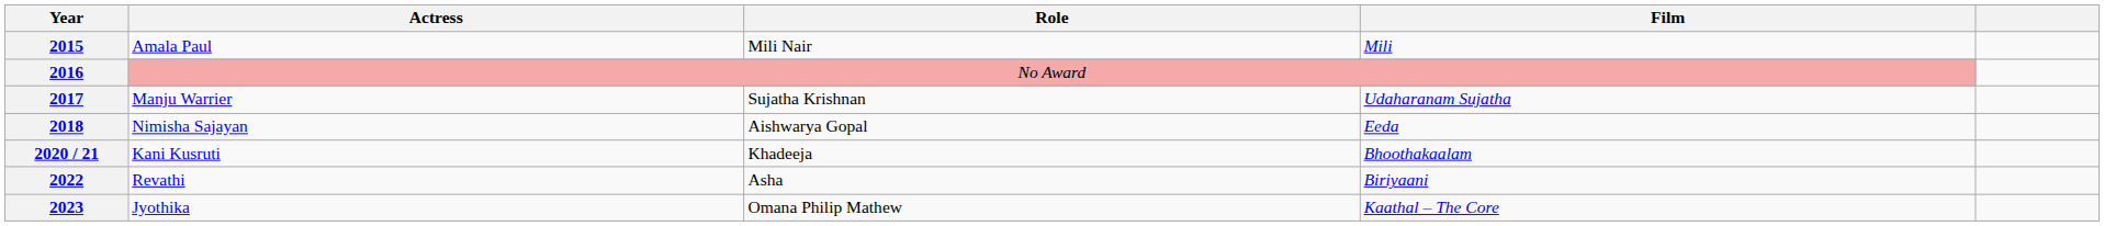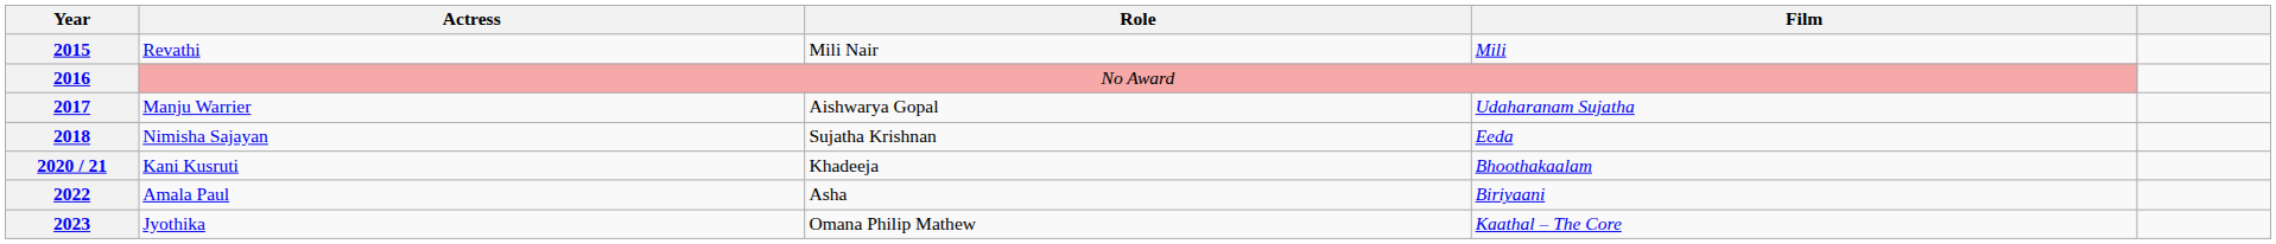 <table class="wikitable sortable" style="text-align:left;">
 <tr>
 <th scope="col" style="width:3%; text-align:center;">Year</th>
 <th scope="col" style="width:15%;text-align:center;">Actress</th>
 <th scope="col" style="width:15%;text-align:center;">Role</th>
 <th scope="col" style="width:15%;text-align:center;">Film</th>
 <th scope="col" style="width:3%;text-align:center;"></th>
 </tr>
 <tr>
 <th scope="row" style="text-align:center"><a href='#'>2015</a></th>
-<td><a href='#'>Amala Paul</a></td>
+<td><a href='#'>Revathi</a></td>
 <td>Mili Nair</td>
 <td><em><a href='#'>Mili</a></em></td>
 <td style="text-align:center"></td>
 </tr>
 <tr>
 <th scope="row" style="text-align:center"><a href='#'>2016</a></th>
 <td colspan="3" bgcolor="#F5A9A9" style="text-align:center"><em>No Award</em></td>
 <td style="text-align:center"></td>
 </tr>
 <tr>
 <th scope="row" style="text-align:center"><a href='#'>2017</a></th>
 <td><a href='#'>Manju Warrier</a></td>
-<td>Sujatha Krishnan</td>
+<td>Aishwarya Gopal</td>
 <td><em><a href='#'>Udaharanam Sujatha</a></em></td>
 <td style="text-align:center"></td>
 </tr>
 <tr>
 <th scope="row" style="text-align:center"><a href='#'>2018</a></th>
 <td><a href='#'>Nimisha Sajayan</a></td>
-<td>Aishwarya Gopal</td>
+<td>Sujatha Krishnan</td>
 <td><em><a href='#'>Eeda</a></em></td>
 <td style="text-align:center"></td>
 </tr>
 <tr>
 <th scope="row" style="text-align:center"><a href='#'>2020 / 21</a></th>
 <td><a href='#'>Kani Kusruti</a></td>
 <td>Khadeeja</td>
 <td><em><a href='#'>Bhoothakaalam</a></em></td>
 <td style="text-align:center"></td>
 </tr>
 <tr>
 <th scope="row" style="text-align:center"><a href='#'>2022</a></th>
-<td><a href='#'>Revathi</a></td>
+<td><a href='#'>Amala Paul</a></td>
 <td>Asha</td>
 <td><em><a href='#'>Biriyaani</a></em></td>
 <td style="text-align:center"></td>
 </tr>
 <tr>
 <th scope="row" style="text-align:center"><a href='#'>2023</a></th>
 <td><a href='#'>Jyothika</a></td>
 <td>Omana Philip Mathew</td>
 <td><em><a href='#'>Kaathal – The Core</a></em></td>
 <td style="text-align:center"></td>
 </tr>
 </table>
